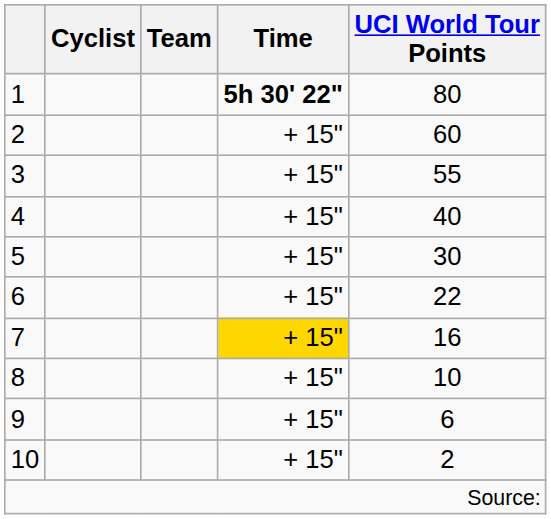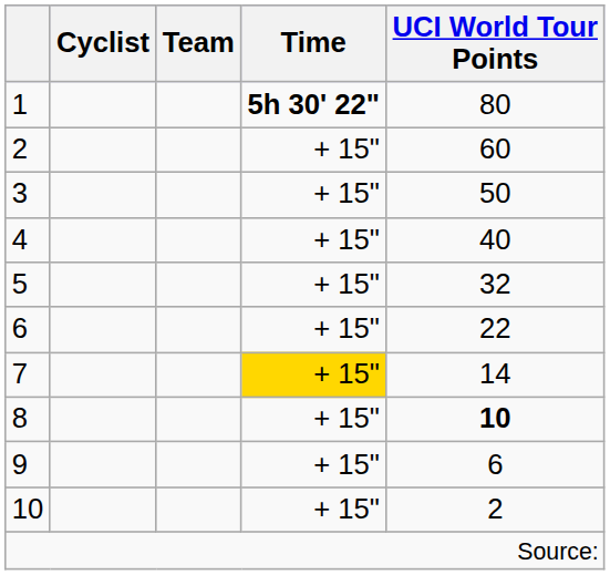 <table class="wikitable">
 <tr style="background:#ccf;">
 <th></th>
 <th>Cyclist</th>
 <th>Team</th>
 <th>Time</th>
 <th><a href='#'>UCI World Tour</a><br>Points</th>
 </tr>
 <tr>
 <td>1</td>
 <td></td>
 <td></td>
 <td align="right"><strong>5h 30' 22"</strong></td>
 <td style="text-align:center;">80</td>
 </tr>
 <tr>
 <td>2</td>
 <td></td>
 <td></td>
 <td align="right">+ 15"</td>
 <td style="text-align:center;">60</td>
 </tr>
 <tr>
 <td>3</td>
 <td></td>
 <td></td>
 <td align="right">+ 15"</td>
-<td style="text-align:center;">55</td>
+<td style="text-align:center;">50</td>
 </tr>
 <tr>
 <td>4</td>
 <td></td>
 <td></td>
 <td align="right">+ 15"</td>
 <td style="text-align:center;">40</td>
 </tr>
 <tr>
 <td>5</td>
 <td></td>
 <td></td>
 <td align="right">+ 15"</td>
-<td style="text-align:center;">30</td>
+<td style="text-align:center;">32</td>
 </tr>
 <tr>
 <td>6</td>
 <td></td>
 <td></td>
 <td align="right">+ 15"</td>
 <td style="text-align:center;">22</td>
 </tr>
 <tr>
 <td>7</td>
 <td></td>
 <td></td>
 <td align="right" style="background: gold;">+ 15"</td>
-<td style="text-align:center;">16</td>
+<td style="text-align:center;">14</td>
 </tr>
 <tr>
 <td>8</td>
 <td></td>
 <td></td>
 <td align="right">+ 15"</td>
-<td style="text-align:center;">10</td>
+<td style="text-align:center;"><strong>10</strong></td>
 </tr>
 <tr>
 <td>9</td>
 <td></td>
 <td></td>
 <td align="right">+ 15"</td>
 <td style="text-align:center;">6</td>
 </tr>
 <tr>
 <td>10</td>
 <td></td>
 <td></td>
 <td align="right">+ 15"</td>
 <td style="text-align:center;">2</td>
 </tr>
 <tr>
 <td colspan=5 style="text-align: right; font-size: smaller">Source: </td>
 </tr>
 </table>
